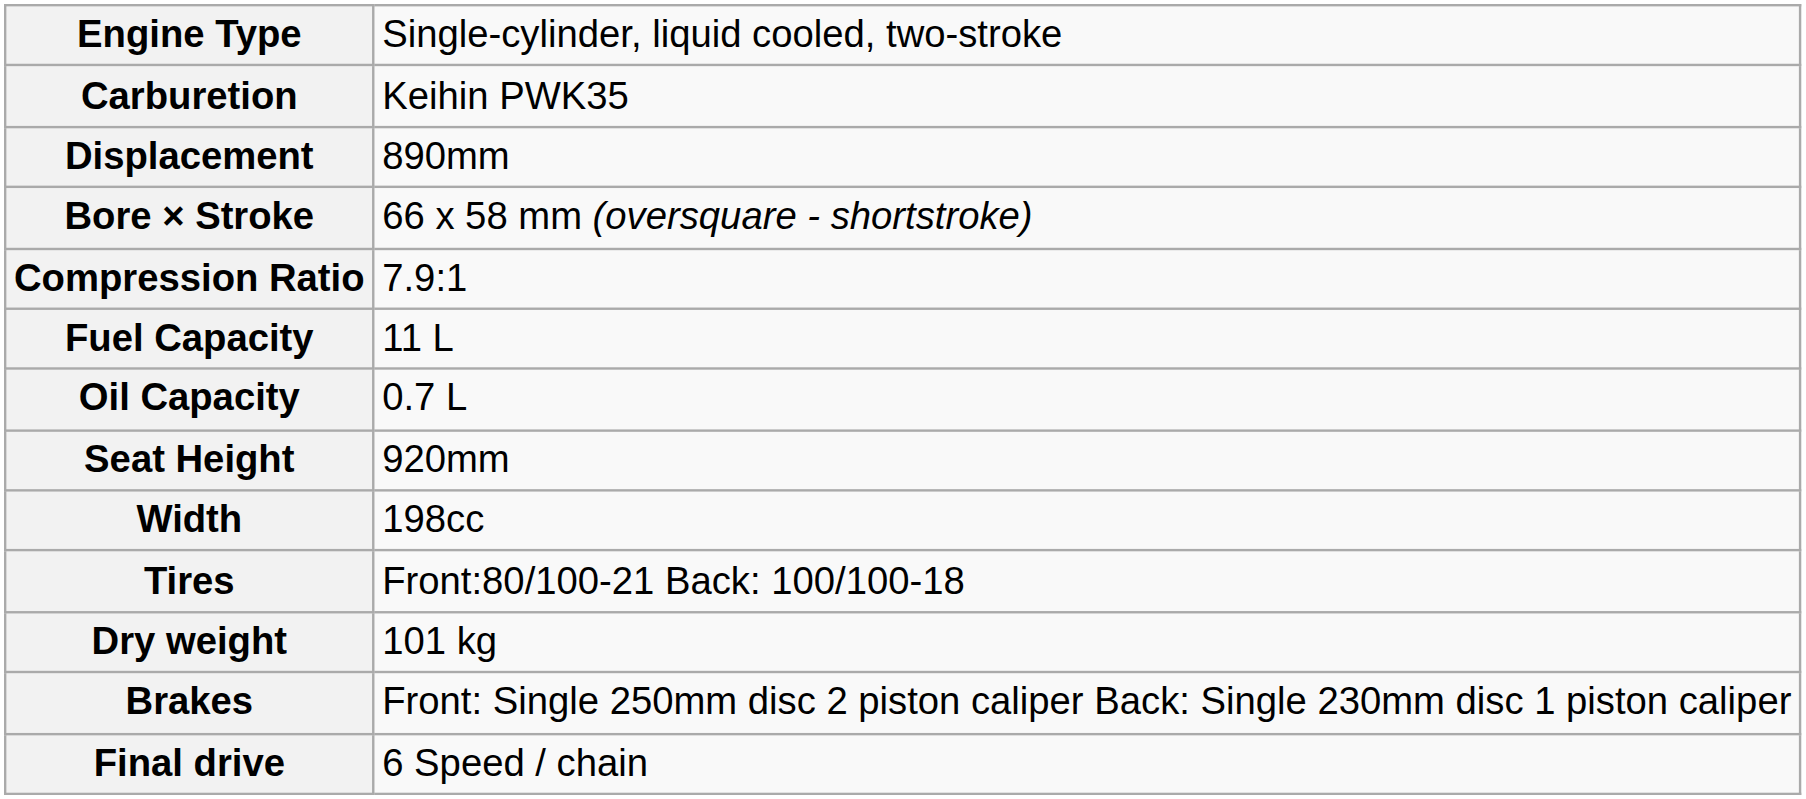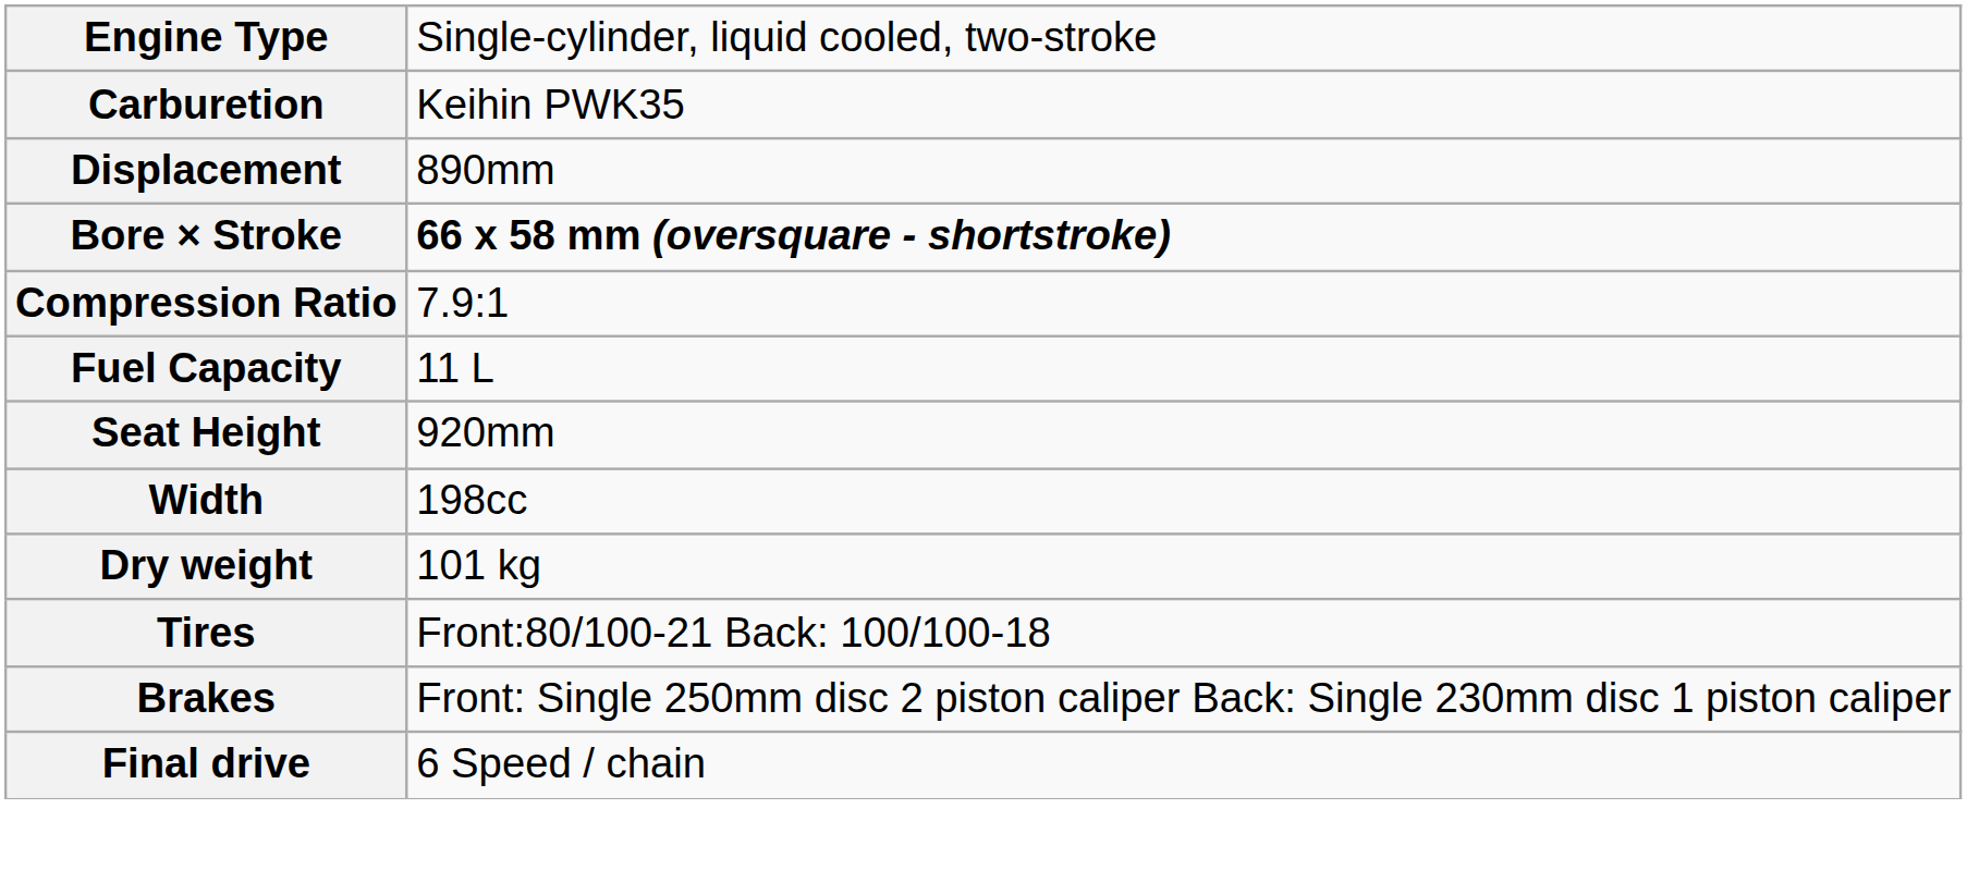 <table class="wikitable">
 <tr>
 <th>Engine Type</th>
 <td>Single-cylinder, liquid cooled, two-stroke</td>
 </tr>
 <tr>
 <th>Carburetion</th>
 <td>Keihin PWK35</td>
 </tr>
 <tr>
 <th>Displacement</th>
 <td>890mm</td>
 </tr>
 <tr>
 <th>Bore × Stroke</th>
-<td>66 x 58 mm <em>(oversquare - shortstroke)</em></td>
+<td><strong>66 x 58 mm <em>(oversquare - shortstroke)</em></strong></td>
 </tr>
 <tr>
 <th>Compression Ratio</th>
 <td>7.9:1</td>
 </tr>
 <tr>
 <th>Fuel Capacity</th>
 <td>11 L</td>
 </tr>
 <tr>
-<th>Oil Capacity</th>
-<td>0.7 L</td>
-</tr>
-<tr>
 <th>Seat Height</th>
 <td>920mm</td>
 </tr>
 <tr>
 <th>Width</th>
 <td>198cc</td>
 </tr>
 <tr>
+<th>Dry weight</th>
+<td>101 kg</td>
+</tr>
+<tr>
 <th>Tires</th>
 <td>Front:80/100-21 Back: 100/100-18</td>
-</tr>
-<tr>
-<th>Dry weight</th>
-<td>101 kg</td>
 </tr>
 <tr>
 <th>Brakes</th>
 <td>Front: Single 250mm disc 2 piston caliper Back: Single 230mm disc 1 piston caliper</td>
 </tr>
 <tr>
 <th>Final drive</th>
 <td>6 Speed  /  chain</td>
 </tr>
 </table>
